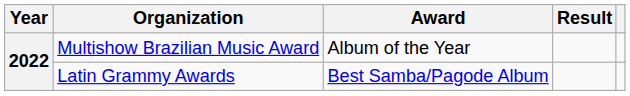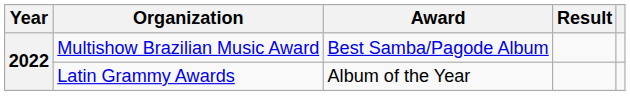 <table class="wikitable plainrowheaders">
 <tr align=center>
 <th scope="col">Year</th>
 <th scope="col">Organization</th>
 <th scope="col">Award</th>
 <th scope="col">Result</th>
 <th></th>
 </tr>
 <tr>
 <th rowspan="2" scope="row">2022</th>
 <td><a href='#'>Multishow Brazilian Music Award</a></td>
-<td>Album of the Year</td>
+<td><a href='#'>Best Samba/Pagode Album</a></td>
 <td></td>
 <td></td>
 </tr>
 <tr>
 <td><a href='#'>Latin Grammy Awards</a></td>
-<td><a href='#'>Best Samba/Pagode Album</a></td>
+<td>Album of the Year</td>
 <td></td>
 <td></td>
 </tr>
 </table>
